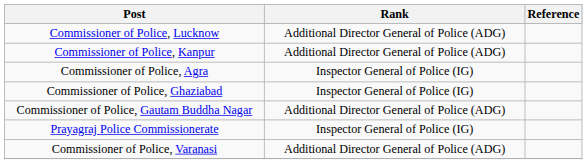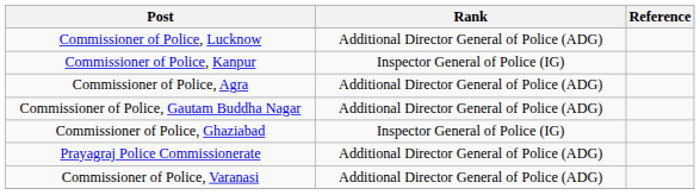 <table class="wikitable" style="text-align:center">
 <tr style="background:#cccccc">
 <th scope="col" style="width: 335px;">Post</th>
 <th scope="col" style="width: 335px;">Rank</th>
 <th scope="col" style="width: 30px;">Reference</th>
 </tr>
 <tr>
 <td><a href='#'>Commissioner of Police</a>, <a href='#'>Lucknow</a></td>
 <td>Additional Director General of Police (ADG)</td>
 <td></td>
 </tr>
 <tr>
 <td><a href='#'>Commissioner of Police</a>, <a href='#'>Kanpur</a></td>
+<td>Inspector General of Police (IG)</td>
+<td></td>
+</tr>
+<tr>
+<td>Commissioner of Police, <a href='#'>Agra</a></td>
 <td>Additional Director General of Police (ADG)</td>
 <td></td>
 </tr>
 <tr>
-<td>Commissioner of Police, <a href='#'>Agra</a></td>
-<td>Inspector General of Police (IG)</td>
+<td>Commissioner of Police, <a href='#'>Gautam Buddha Nagar</a></td>
+<td>Additional Director General of Police (ADG)</td>
 <td></td>
 </tr>
 <tr>
 <td>Commissioner of Police, <a href='#'>Ghaziabad</a></td>
 <td>Inspector General of Police (IG)</td>
 <td></td>
 </tr>
 <tr>
-<td>Commissioner of Police, <a href='#'>Gautam Buddha Nagar</a></td>
+<td><a href='#'>Prayagraj Police Commissionerate</a></td>
 <td>Additional Director General of Police (ADG)</td>
-<td></td>
-</tr>
-<tr>
-<td><a href='#'>Prayagraj Police Commissionerate</a></td>
-<td>Inspector General of Police (IG)</td>
 <td></td>
 </tr>
 <tr>
 <td>Commissioner of Police, <a href='#'>Varanasi</a></td>
 <td>Additional Director General of Police (ADG)</td>
 <td></td>
 </tr>
 <tr>
 </tr>
 </table>
